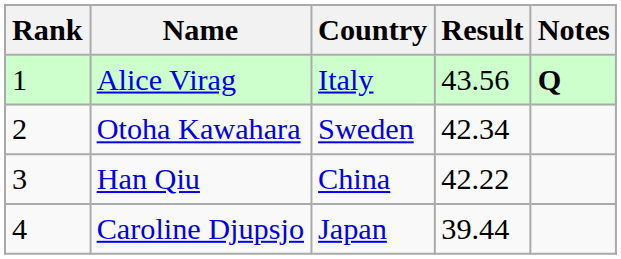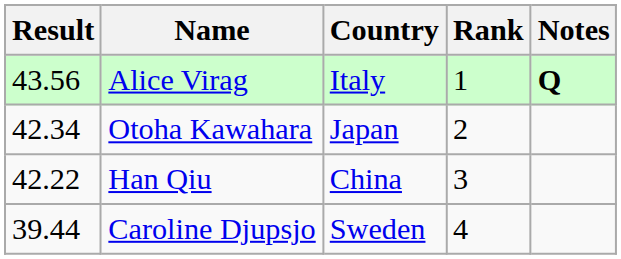 <table class="wikitable" style="font-size:95%" style="text-align:center; width:35em;">
 <tr>
-<th>Rank</th>
+<th>Result</th>
 <th>Name</th>
 <th>Country</th>
-<th>Result</th>
+<th>Rank</th>
 <th>Notes</th>
 </tr>
 <tr bgcolor=ccffcc>
-<td>1</td>
+<td>43.56</td>
 <td align=left><a href='#'>Alice Virag</a></td>
 <td align="left"> <a href='#'>Italy</a></td>
-<td>43.56</td>
+<td>1</td>
 <td><strong>Q</strong></td>
 </tr>
 <tr>
+<td>42.34</td>
+<td align=left><a href='#'>Otoha Kawahara</a></td>
+<td align="left"> <a href='#'>Japan</a></td>
 <td>2</td>
-<td align=left><a href='#'>Otoha Kawahara</a></td>
-<td align="left"> <a href='#'>Sweden</a></td>
-<td>42.34</td>
 <td></td>
 </tr>
 <tr>
-<td>3</td>
+<td>42.22</td>
 <td align=left><a href='#'>Han Qiu</a></td>
 <td align="left"> <a href='#'>China</a></td>
-<td>42.22</td>
+<td>3</td>
 <td></td>
 </tr>
 <tr>
+<td>39.44</td>
+<td align=left><a href='#'>Caroline Djupsjo</a></td>
+<td align="left"> <a href='#'>Sweden</a></td>
 <td>4</td>
-<td align=left><a href='#'>Caroline Djupsjo</a></td>
-<td align="left"> <a href='#'>Japan</a></td>
-<td>39.44</td>
 <td></td>
 </tr>
 </table>
